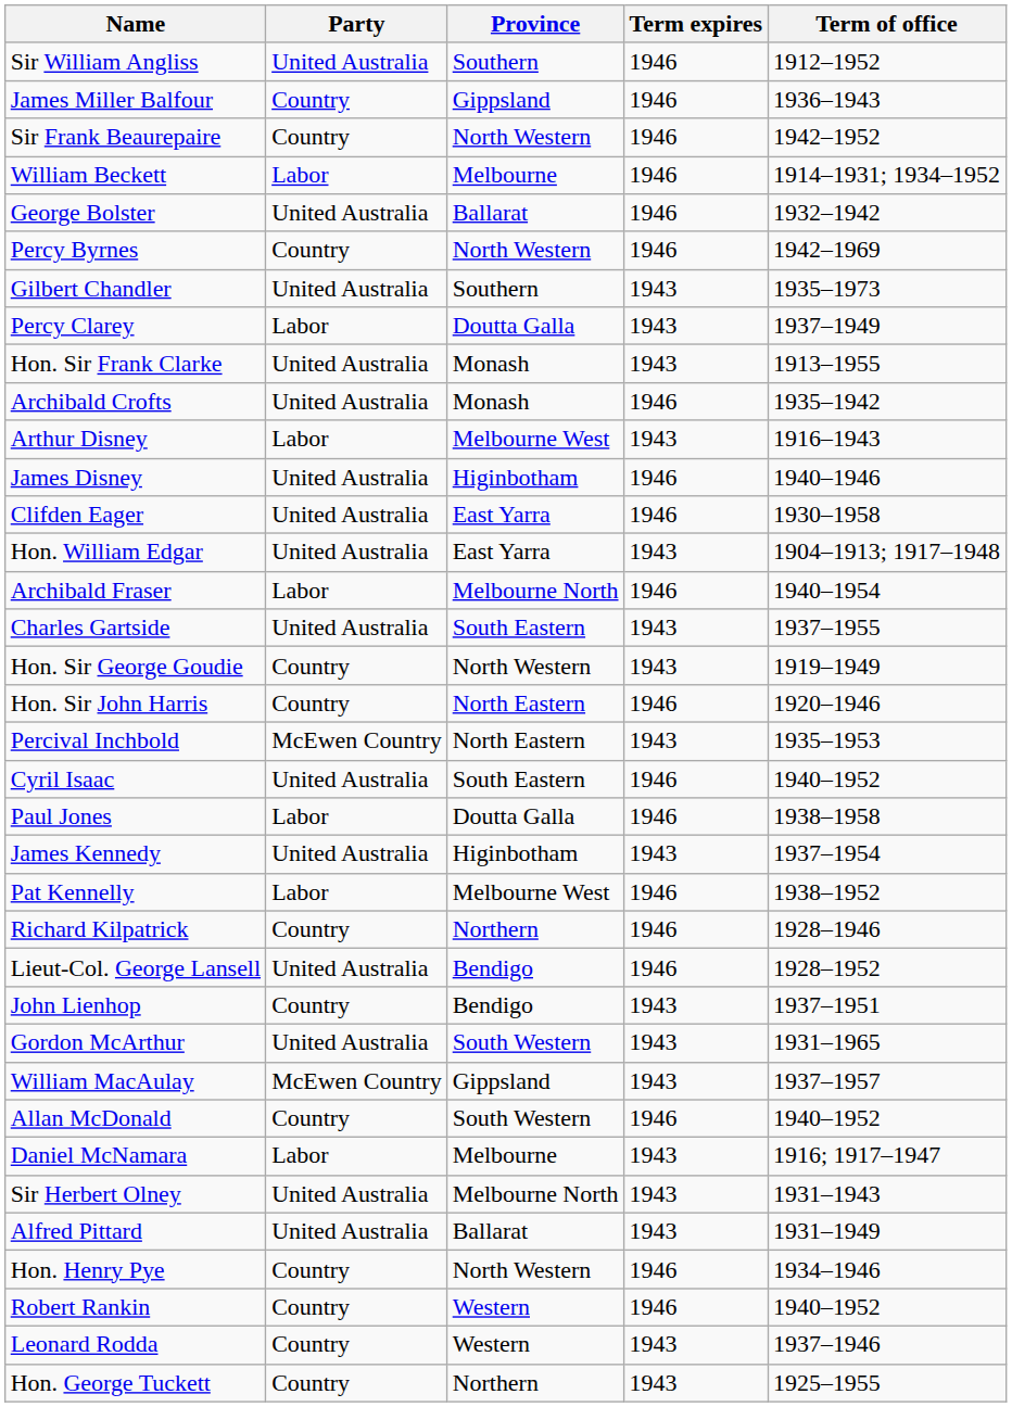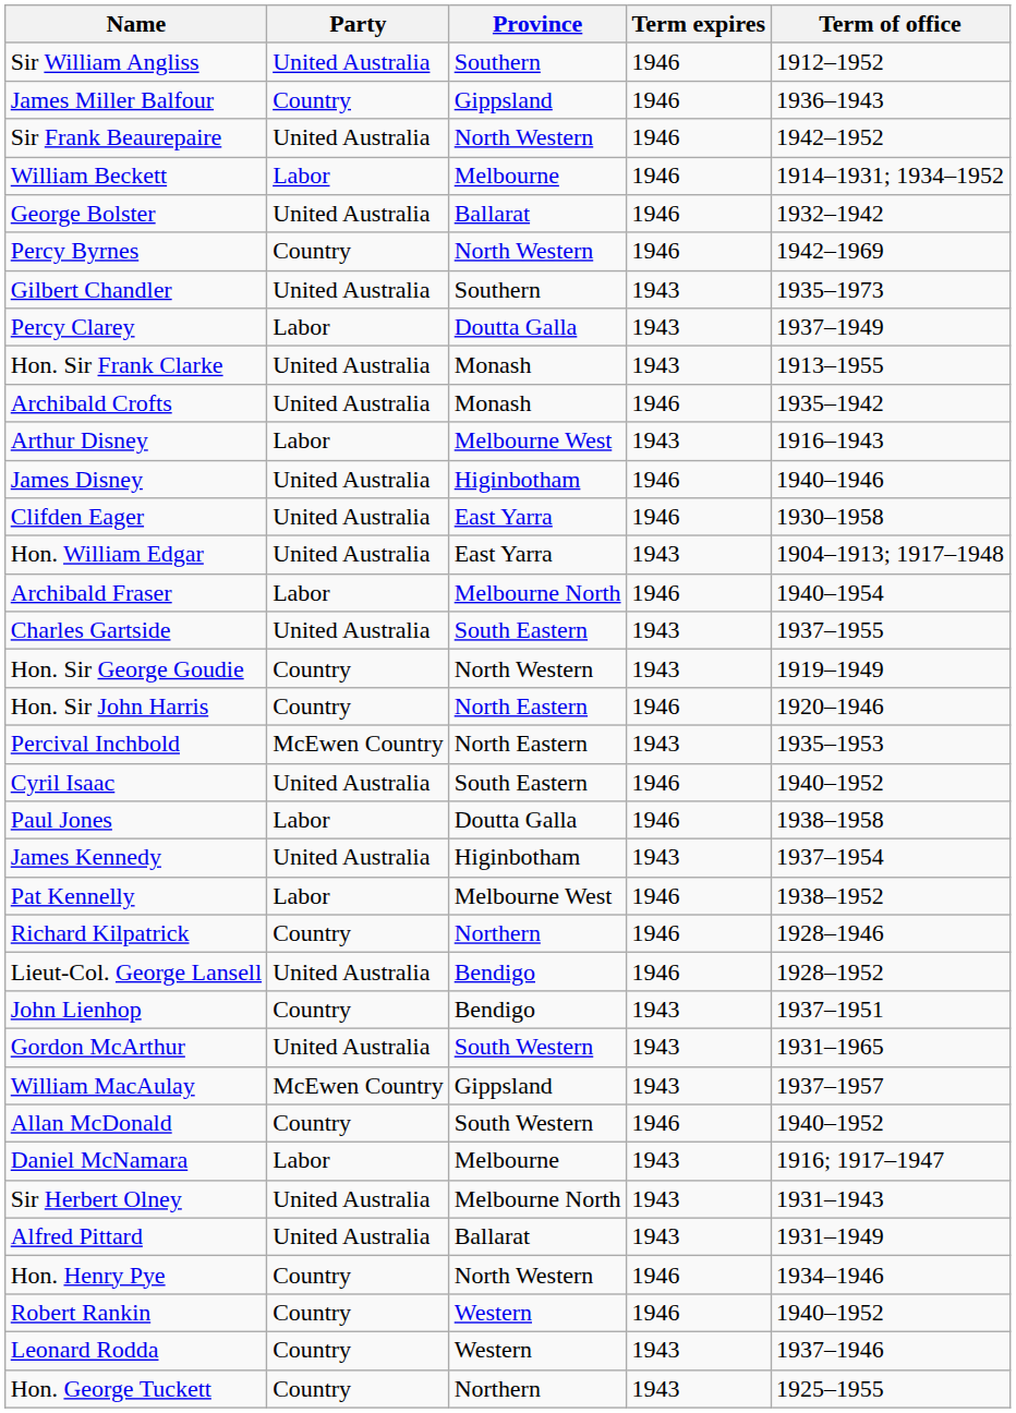 <table class="wikitable sortable">
 <tr>
 <th>Name</th>
 <th>Party</th>
 <th><a href='#'>Province</a></th>
 <th>Term expires</th>
 <th>Term of office</th>
 </tr>
 <tr>
 <td>Sir <a href='#'>William Angliss</a></td>
 <td><a href='#'>United Australia</a></td>
 <td><a href='#'>Southern</a></td>
 <td>1946</td>
 <td>1912–1952</td>
 </tr>
 <tr>
 <td><a href='#'>James Miller Balfour</a></td>
 <td><a href='#'>Country</a></td>
 <td><a href='#'>Gippsland</a></td>
 <td>1946</td>
 <td>1936–1943</td>
 </tr>
 <tr>
 <td>Sir <a href='#'>Frank Beaurepaire</a></td>
-<td>Country</td>
+<td>United Australia</td>
 <td><a href='#'>North Western</a></td>
 <td>1946</td>
 <td>1942–1952</td>
 </tr>
 <tr>
 <td><a href='#'>William Beckett</a></td>
 <td><a href='#'>Labor</a></td>
 <td><a href='#'>Melbourne</a></td>
 <td>1946</td>
 <td>1914–1931; 1934–1952</td>
 </tr>
 <tr>
 <td><a href='#'>George Bolster</a></td>
 <td>United Australia</td>
 <td><a href='#'>Ballarat</a></td>
 <td>1946</td>
 <td>1932–1942</td>
 </tr>
 <tr>
 <td><a href='#'>Percy Byrnes</a></td>
 <td>Country</td>
 <td><a href='#'>North Western</a></td>
 <td>1946</td>
 <td>1942–1969</td>
 </tr>
 <tr>
 <td><a href='#'>Gilbert Chandler</a></td>
 <td>United Australia</td>
 <td>Southern</td>
 <td>1943</td>
 <td>1935–1973</td>
 </tr>
 <tr>
 <td><a href='#'>Percy Clarey</a></td>
 <td>Labor</td>
 <td><a href='#'>Doutta Galla</a></td>
 <td>1943</td>
 <td>1937–1949</td>
 </tr>
 <tr>
 <td>Hon. Sir <a href='#'>Frank Clarke</a></td>
 <td>United Australia</td>
 <td>Monash</td>
 <td>1943</td>
 <td>1913–1955</td>
 </tr>
 <tr>
 <td><a href='#'>Archibald Crofts</a></td>
 <td>United Australia</td>
 <td>Monash</td>
 <td>1946</td>
 <td>1935–1942</td>
 </tr>
 <tr>
 <td><a href='#'>Arthur Disney</a></td>
 <td>Labor</td>
 <td><a href='#'>Melbourne West</a></td>
 <td>1943</td>
 <td>1916–1943</td>
 </tr>
 <tr>
 <td><a href='#'>James Disney</a></td>
 <td>United Australia</td>
 <td><a href='#'>Higinbotham</a></td>
 <td>1946</td>
 <td>1940–1946</td>
 </tr>
 <tr>
 <td><a href='#'>Clifden Eager</a></td>
 <td>United Australia</td>
 <td><a href='#'>East Yarra</a></td>
 <td>1946</td>
 <td>1930–1958</td>
 </tr>
 <tr>
 <td>Hon. <a href='#'>William Edgar</a></td>
 <td>United Australia</td>
 <td>East Yarra</td>
 <td>1943</td>
 <td>1904–1913; 1917–1948</td>
 </tr>
 <tr>
 <td><a href='#'>Archibald Fraser</a></td>
 <td>Labor</td>
 <td><a href='#'>Melbourne North</a></td>
 <td>1946</td>
 <td>1940–1954</td>
 </tr>
 <tr>
 <td><a href='#'>Charles Gartside</a></td>
 <td>United Australia</td>
 <td><a href='#'>South Eastern</a></td>
 <td>1943</td>
 <td>1937–1955</td>
 </tr>
 <tr>
 <td>Hon. Sir <a href='#'>George Goudie</a></td>
 <td>Country</td>
 <td>North Western</td>
 <td>1943</td>
 <td>1919–1949</td>
 </tr>
 <tr>
 <td>Hon. Sir <a href='#'>John Harris</a></td>
 <td>Country</td>
 <td><a href='#'>North Eastern</a></td>
 <td>1946</td>
 <td>1920–1946</td>
 </tr>
 <tr>
 <td><a href='#'>Percival Inchbold</a></td>
 <td>McEwen Country</td>
 <td>North Eastern</td>
 <td>1943</td>
 <td>1935–1953</td>
 </tr>
 <tr>
 <td><a href='#'>Cyril Isaac</a></td>
 <td>United Australia</td>
 <td>South Eastern</td>
 <td>1946</td>
 <td>1940–1952</td>
 </tr>
 <tr>
 <td><a href='#'>Paul Jones</a></td>
 <td>Labor</td>
 <td>Doutta Galla</td>
 <td>1946</td>
 <td>1938–1958</td>
 </tr>
 <tr>
 <td><a href='#'>James Kennedy</a></td>
 <td>United Australia</td>
 <td>Higinbotham</td>
 <td>1943</td>
 <td>1937–1954</td>
 </tr>
 <tr>
 <td><a href='#'>Pat Kennelly</a></td>
 <td>Labor</td>
 <td>Melbourne West</td>
 <td>1946</td>
 <td>1938–1952</td>
 </tr>
 <tr>
 <td><a href='#'>Richard Kilpatrick</a></td>
 <td>Country</td>
 <td><a href='#'>Northern</a></td>
 <td>1946</td>
 <td>1928–1946</td>
 </tr>
 <tr>
 <td>Lieut-Col. <a href='#'>George Lansell</a></td>
 <td>United Australia</td>
 <td><a href='#'>Bendigo</a></td>
 <td>1946</td>
 <td>1928–1952</td>
 </tr>
 <tr>
 <td><a href='#'>John Lienhop</a></td>
 <td>Country</td>
 <td>Bendigo</td>
 <td>1943</td>
 <td>1937–1951</td>
 </tr>
 <tr>
 <td><a href='#'>Gordon McArthur</a></td>
 <td>United Australia</td>
 <td><a href='#'>South Western</a></td>
 <td>1943</td>
 <td>1931–1965</td>
 </tr>
 <tr>
 <td><a href='#'>William MacAulay</a></td>
 <td>McEwen Country</td>
 <td>Gippsland</td>
 <td>1943</td>
 <td>1937–1957</td>
 </tr>
 <tr>
 <td><a href='#'>Allan McDonald</a></td>
 <td>Country</td>
 <td>South Western</td>
 <td>1946</td>
 <td>1940–1952</td>
 </tr>
 <tr>
 <td><a href='#'>Daniel McNamara</a></td>
 <td>Labor</td>
 <td>Melbourne</td>
 <td>1943</td>
 <td>1916; 1917–1947</td>
 </tr>
 <tr>
 <td>Sir <a href='#'>Herbert Olney</a></td>
 <td>United Australia</td>
 <td>Melbourne North</td>
 <td>1943</td>
 <td>1931–1943</td>
 </tr>
 <tr>
 <td><a href='#'>Alfred Pittard</a></td>
 <td>United Australia</td>
 <td>Ballarat</td>
 <td>1943</td>
 <td>1931–1949</td>
 </tr>
 <tr>
 <td>Hon. <a href='#'>Henry Pye</a></td>
 <td>Country</td>
 <td>North Western</td>
 <td>1946</td>
 <td>1934–1946</td>
 </tr>
 <tr>
 <td><a href='#'>Robert Rankin</a></td>
 <td>Country</td>
 <td><a href='#'>Western</a></td>
 <td>1946</td>
 <td>1940–1952</td>
 </tr>
 <tr>
 <td><a href='#'>Leonard Rodda</a></td>
 <td>Country</td>
 <td>Western</td>
 <td>1943</td>
 <td>1937–1946</td>
 </tr>
 <tr>
 <td>Hon. <a href='#'>George Tuckett</a></td>
 <td>Country</td>
 <td>Northern</td>
 <td>1943</td>
 <td>1925–1955</td>
 </tr>
 </table>
